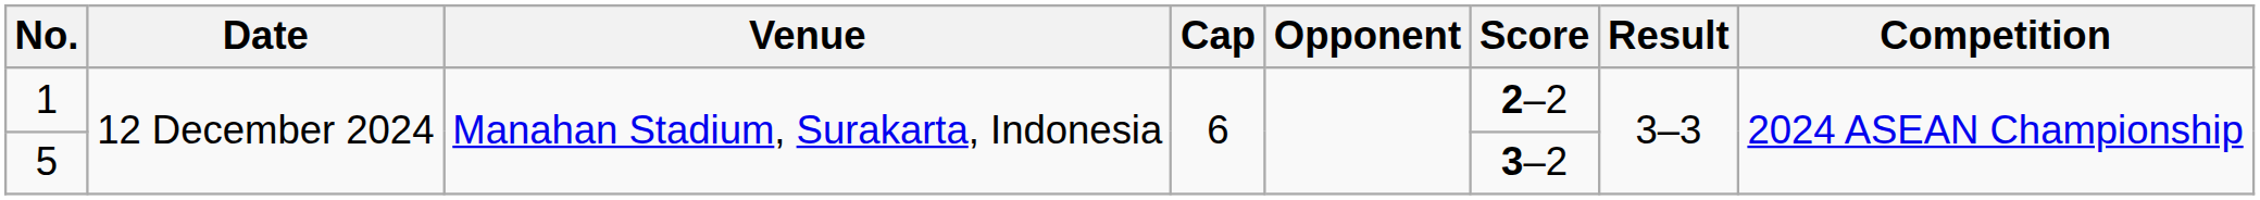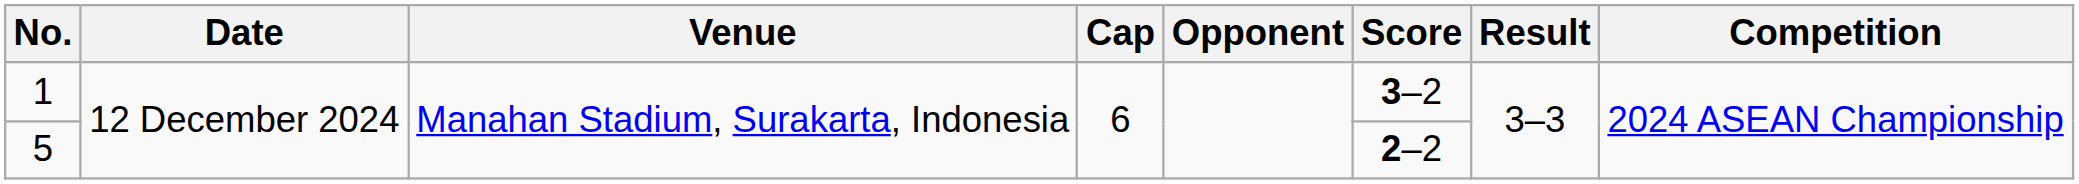 <table class="wikitable sortable">
 <tr>
 <th scope=col>No.</th>
 <th scope=col>Date</th>
 <th scope=col>Venue</th>
 <th scope=col>Cap</th>
 <th scope=col>Opponent</th>
 <th scope=col>Score</th>
 <th scope=col>Result</th>
 <th scope=col>Competition</th>
 </tr>
 <tr>
 <td align=center>1</td>
 <td rowspan=2>12 December 2024</td>
 <td rowspan=2><a href='#'>Manahan Stadium</a>, <a href='#'>Surakarta</a>, Indonesia</td>
 <td rowspan=2; align=center>6</td>
 <td rowspan=2></td>
-<td align=center><strong>2</strong>–2</td>
+<td align=center><strong>3</strong>–2</td>
 <td rowspan=2;  align=center>3–3</td>
 <td rowspan=2><a href='#'>2024 ASEAN Championship</a></td>
 </tr>
 <tr>
 <td align=center>5</td>
-<td align=center><strong>3</strong>–2</td>
+<td align=center><strong>2</strong>–2</td>
 </tr>
 </table>
